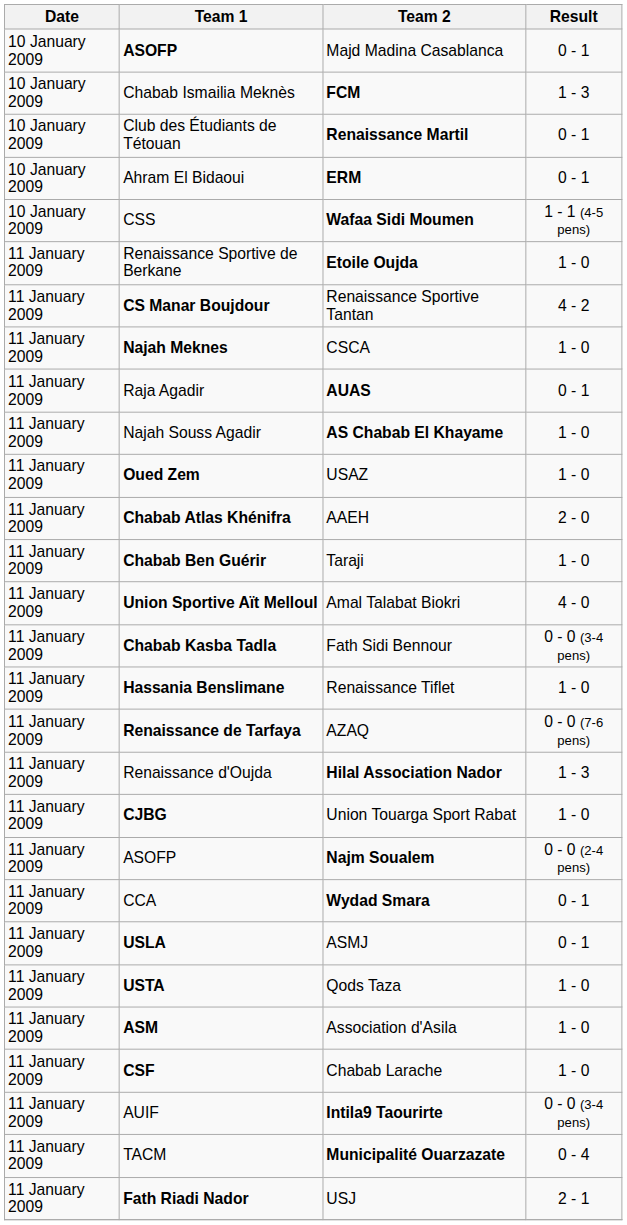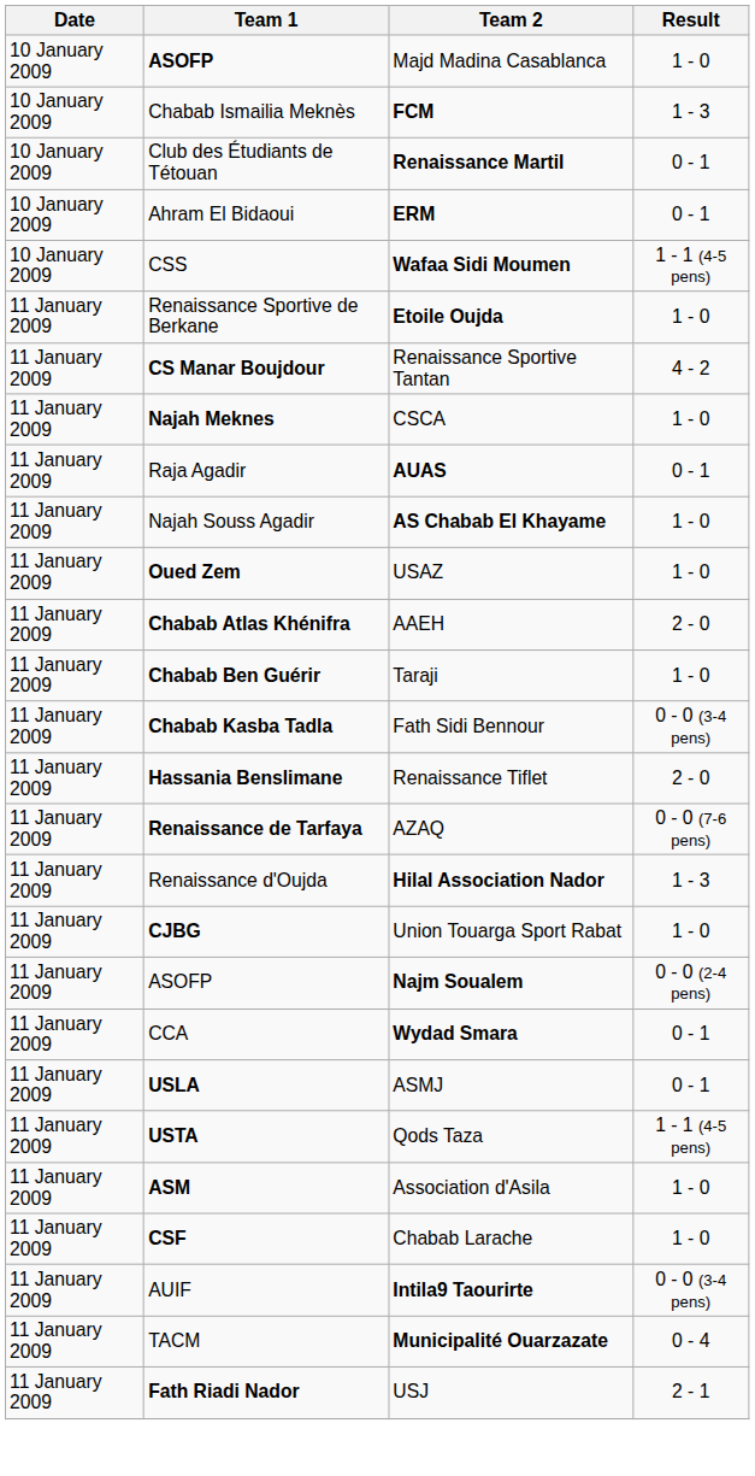 <table class=wikitable>
 <tr>
 <th width="110">Date</th>
 <th width="200">Team 1</th>
 <th width="200">Team 2</th>
 <th width="90">Result</th>
 </tr>
 <tr>
 <td>10 January 2009</td>
 <td><strong>ASOFP</strong></td>
 <td>Majd Madina Casablanca</td>
-<td align=center>0 - 1</td>
+<td align=center>1 - 0</td>
 </tr>
 <tr>
 <td>10 January 2009</td>
 <td>Chabab Ismailia Meknès</td>
 <td><strong>FCM</strong></td>
 <td align=center>1 - 3</td>
 </tr>
 <tr>
 <td>10 January 2009</td>
 <td>Club des Étudiants de Tétouan</td>
 <td><strong>Renaissance Martil</strong></td>
 <td align=center>0 - 1</td>
 </tr>
 <tr>
 <td>10 January 2009</td>
 <td>Ahram El Bidaoui</td>
 <td><strong>ERM</strong></td>
 <td align=center>0 - 1</td>
 </tr>
 <tr>
 <td>10 January 2009</td>
 <td>CSS</td>
 <td><strong>Wafaa Sidi Moumen</strong></td>
 <td align=center>1 - 1 <small>(4-5 pens)</small></td>
 </tr>
 <tr>
 <td>11 January 2009</td>
 <td>Renaissance Sportive de Berkane</td>
 <td><strong>Etoile Oujda</strong></td>
 <td align=center>1 - 0</td>
 </tr>
 <tr>
 <td>11 January 2009</td>
 <td><strong>CS Manar Boujdour</strong></td>
 <td>Renaissance Sportive Tantan</td>
 <td align=center>4 - 2</td>
 </tr>
 <tr>
 <td>11 January 2009</td>
 <td><strong>Najah Meknes</strong></td>
 <td>CSCA</td>
 <td align=center>1 - 0</td>
 </tr>
 <tr>
 <td>11 January 2009</td>
 <td>Raja Agadir</td>
 <td><strong>AUAS</strong></td>
 <td align=center>0 - 1</td>
 </tr>
 <tr>
 <td>11 January 2009</td>
 <td>Najah Souss Agadir</td>
 <td><strong>AS Chabab El Khayame</strong></td>
 <td align=center>1 - 0</td>
 </tr>
 <tr>
 <td>11 January 2009</td>
 <td><strong>Oued Zem</strong></td>
 <td>USAZ</td>
 <td align=center>1 - 0</td>
 </tr>
 <tr>
 <td>11 January 2009</td>
 <td><strong>Chabab Atlas Khénifra</strong></td>
 <td>AAEH</td>
 <td align=center>2 - 0</td>
 </tr>
 <tr>
 <td>11 January 2009</td>
 <td><strong>Chabab Ben Guérir</strong></td>
 <td>Taraji</td>
 <td align=center>1 - 0</td>
 </tr>
 <tr>
 <td>11 January 2009</td>
-<td><strong>Union Sportive Aït Melloul</strong></td>
-<td>Amal Talabat Biokri</td>
-<td align=center>4 - 0</td>
-</tr>
-<tr>
-<td>11 January 2009</td>
 <td><strong>Chabab Kasba Tadla</strong></td>
 <td>Fath Sidi Bennour</td>
 <td align=center>0 - 0 <small>(3-4 pens)</small></td>
 </tr>
 <tr>
 <td>11 January 2009</td>
 <td><strong>Hassania Benslimane</strong></td>
 <td>Renaissance Tiflet</td>
-<td align=center>1 - 0</td>
+<td align=center>2 - 0</td>
 </tr>
 <tr>
 <td>11 January 2009</td>
 <td><strong>Renaissance de Tarfaya</strong></td>
 <td>AZAQ</td>
 <td align=center>0 - 0 <small>(7-6 pens)</small></td>
 </tr>
 <tr>
 <td>11 January 2009</td>
 <td>Renaissance d'Oujda</td>
 <td><strong>Hilal Association Nador</strong></td>
 <td align=center>1 - 3</td>
 </tr>
 <tr>
 <td>11 January 2009</td>
 <td><strong>CJBG</strong></td>
 <td>Union Touarga Sport Rabat</td>
 <td align=center>1 - 0</td>
 </tr>
 <tr>
 <td>11 January 2009</td>
 <td>ASOFP</td>
 <td><strong>Najm Soualem</strong></td>
 <td align=center>0 - 0 <small>(2-4 pens)</small></td>
 </tr>
 <tr>
 <td>11 January 2009</td>
 <td>CCA</td>
 <td><strong>Wydad Smara</strong></td>
 <td align=center>0 - 1</td>
 </tr>
 <tr>
 <td>11 January 2009</td>
 <td><strong>USLA</strong></td>
 <td>ASMJ</td>
 <td align=center>0 - 1</td>
 </tr>
 <tr>
 <td>11 January 2009</td>
 <td><strong>USTA</strong></td>
 <td>Qods Taza</td>
-<td align=center>1 - 0</td>
+<td align=center>1 - 1 <small>(4-5 pens)</small></td>
 </tr>
 <tr>
 <td>11 January 2009</td>
 <td><strong>ASM</strong></td>
 <td>Association d'Asila</td>
 <td align=center>1 - 0</td>
 </tr>
 <tr>
 <td>11 January 2009</td>
 <td><strong>CSF</strong></td>
 <td>Chabab Larache</td>
 <td align=center>1 - 0</td>
 </tr>
 <tr>
 <td>11 January 2009</td>
 <td>AUIF</td>
 <td><strong>Intila9 Taourirte</strong></td>
 <td align=center>0 - 0 <small>(3-4 pens)</small></td>
 </tr>
 <tr>
 <td>11 January 2009</td>
 <td>TACM</td>
 <td><strong>Municipalité Ouarzazate</strong></td>
 <td align=center>0 - 4</td>
 </tr>
 <tr>
 <td>11 January 2009</td>
 <td><strong>Fath Riadi Nador</strong></td>
 <td>USJ</td>
 <td align=center>2 - 1</td>
 </tr>
 <tr>
 </tr>
 </table>
